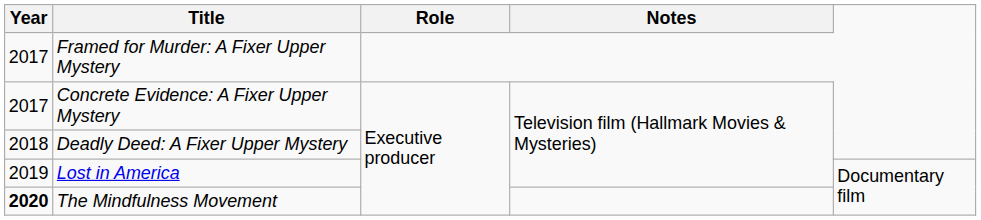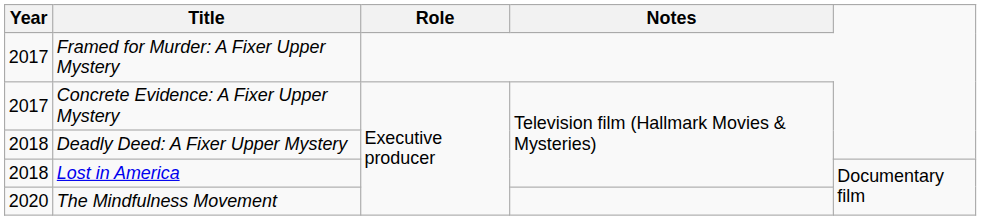 <table class="wikitable">
 <tr>
 <th>Year</th>
 <th>Title</th>
 <th>Role</th>
 <th>Notes</th>
 </tr>
 <tr>
 <td>2017</td>
 <td><em>Framed for Murder: A Fixer Upper Mystery</em></td>
 </tr>
 <tr>
 <td>2017</td>
 <td><em>Concrete Evidence: A Fixer Upper Mystery</em></td>
 <td rowspan="5">Executive producer</td>
 <td rowspan="3">Television film (Hallmark Movies & Mysteries)</td>
 </tr>
 <tr>
 <td>2018</td>
 <td><em>Deadly Deed: A Fixer Upper Mystery</em></td>
 </tr>
 <tr>
-<td>2019</td>
+<td>2018</td>
 <td><em><a href='#'>Lost in America</a></em></td>
 <td rowspan="2">Documentary film</td>
 </tr>
 <tr>
-<td><strong>2020</strong></td>
+<td>2020</td>
 <td><em>The Mindfulness Movement</em></td>
 </tr>
 </table>
